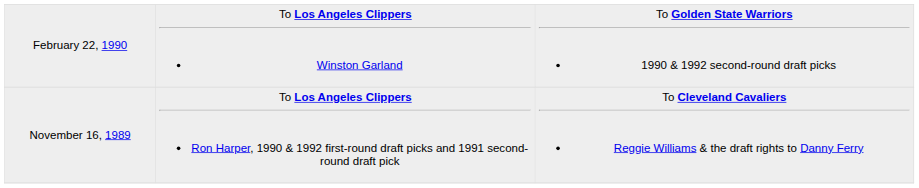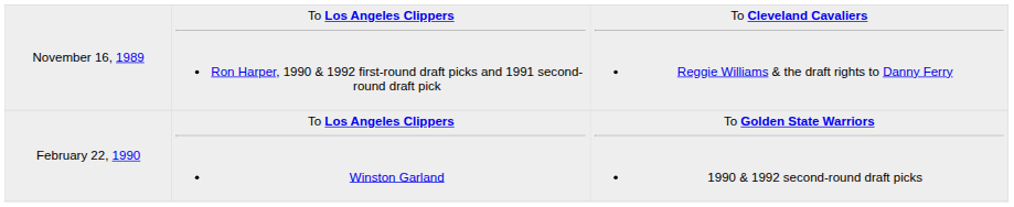 <table border=1 style="border-collapse:collapse; text-align: center; width: 100%" bordercolor="#DFDFDF"  cellpadding="5">
+<tr>
+</tr>
+<tr bgcolor="eeeeee">
+<td style="width:12%">November 16, <a href='#'>1989</a></td>
+<td style="width:30%" valign="top">To <strong><a href='#'>Los Angeles Clippers</a></strong><hr><br><ul><li><a href='#'>Ron Harper</a>, 1990 & 1992 first-round draft picks and 1991 second-round draft pick</li></ul></td>
+<td style="width:30%" valign="top">To <strong><a href='#'>Cleveland Cavaliers</a></strong><hr><br><ul><li><a href='#'>Reggie Williams</a> & the draft rights to <a href='#'>Danny Ferry</a></li></ul></td>
+</tr>
 <tr>
 </tr>
 <tr bgcolor="eeeeee">
 <td style="width:12%">February 22, <a href='#'>1990</a></td>
 <td style="width:30%" valign="top">To <strong><a href='#'>Los Angeles Clippers</a></strong><hr><br><ul><li><a href='#'>Winston Garland</a></li></ul></td>
 <td style="width:30%" valign="top">To <strong><a href='#'>Golden State Warriors</a></strong><hr><br><ul><li>1990 & 1992 second-round draft picks</li></ul></td>
 </tr>
 <tr>
 </tr>
-<tr bgcolor="eeeeee">
-<td style="width:12%">November 16, <a href='#'>1989</a></td>
-<td style="width:30%" valign="top">To <strong><a href='#'>Los Angeles Clippers</a></strong><hr><br><ul><li><a href='#'>Ron Harper</a>, 1990 & 1992 first-round draft picks and 1991 second-round draft pick</li></ul></td>
-<td style="width:30%" valign="top">To <strong><a href='#'>Cleveland Cavaliers</a></strong><hr><br><ul><li><a href='#'>Reggie Williams</a> & the draft rights to <a href='#'>Danny Ferry</a></li></ul></td>
-</tr>
-<tr>
-</tr>
 </table>
